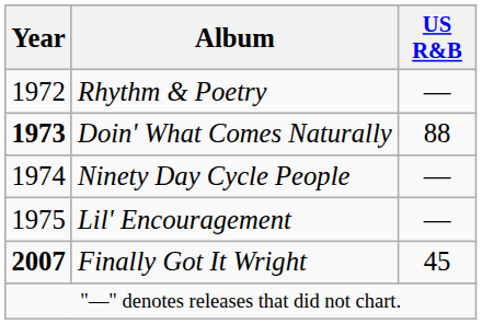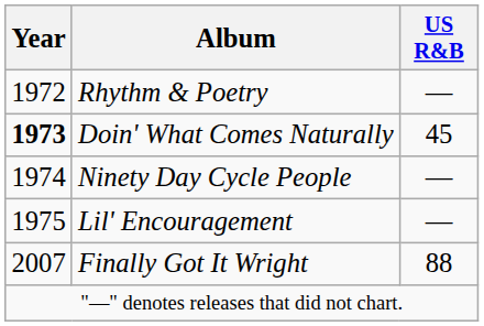 <table class="wikitable" style=text-align:center;>
 <tr>
 <th>Year</th>
 <th>Album</th>
 <th width=40 style="font-size:smaller;"><a href='#'>US<br>R&B</a><br></th>
 </tr>
 <tr>
 <td>1972</td>
 <td align=left><em>Rhythm & Poetry</em></td>
 <td>—</td>
 </tr>
 <tr>
 <td><strong>1973</strong></td>
 <td align=left><em>Doin' What Comes Naturally</em></td>
-<td>88</td>
+<td>45</td>
 </tr>
 <tr>
 <td>1974</td>
 <td align=left><em>Ninety Day Cycle People</em></td>
 <td>—</td>
 </tr>
 <tr>
 <td>1975</td>
 <td align=left><em>Lil' Encouragement</em></td>
 <td>—</td>
 </tr>
 <tr>
-<td><strong>2007</strong></td>
+<td>2007</td>
 <td align=left><em>Finally Got It Wright</em></td>
-<td>45</td>
+<td>88</td>
 </tr>
 <tr>
 <td colspan="6" style="text-align:center; font-size:9pt;">"—" denotes releases that did not chart.</td>
 </tr>
 </table>
